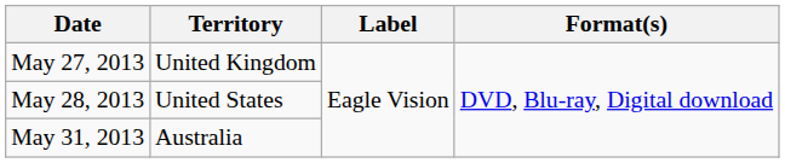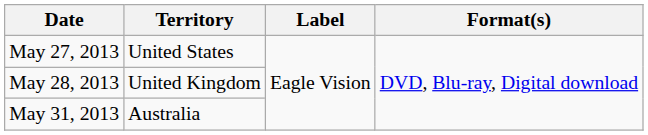 <table class="wikitable">
 <tr>
 <th scope="col">Date</th>
 <th scope="col">Territory</th>
 <th scope="col">Label</th>
 <th scope="col">Format(s)</th>
 </tr>
 <tr>
 <td>May 27, 2013</td>
-<td>United Kingdom</td>
+<td>United States</td>
 <td rowspan="3">Eagle Vision</td>
 <td rowspan="3"><a href='#'>DVD</a>, <a href='#'>Blu-ray</a>, <a href='#'>Digital download</a></td>
 </tr>
 <tr>
 <td>May 28, 2013</td>
-<td>United States</td>
+<td>United Kingdom</td>
 </tr>
 <tr>
 <td>May 31, 2013</td>
 <td>Australia</td>
 </tr>
 </table>
